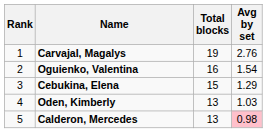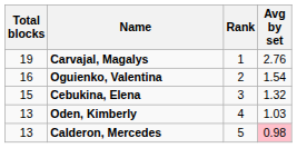 <table class="wikitable" style="margin:0.5em auto;width=480;font-size:90%">
 <tr>
+<th width=35>Total blocks</th>
+<th width=210>Name</th>
 <th width=30>Rank</th>
-<th width=210>Name</th>
-<th width=35>Total blocks</th>
 <th width=35>Avg by set</th>
 </tr>
 <tr>
+<td align=center>19</td>
+<td> <strong>Carvajal, Magalys</strong></td>
 <td align=center>1</td>
-<td> <strong>Carvajal, Magalys</strong></td>
-<td align=center>19</td>
 <td align=center>2.76</td>
 </tr>
 <tr>
+<td align=center>16</td>
+<td> <strong>Oguienko, Valentina</strong></td>
 <td align=center>2</td>
-<td> <strong>Oguienko, Valentina</strong></td>
-<td align=center>16</td>
 <td align=center>1.54</td>
 </tr>
 <tr>
+<td align=center>15</td>
+<td> <strong>Cebukina, Elena</strong></td>
 <td align=center>3</td>
-<td> <strong>Cebukina, Elena</strong></td>
-<td align=center>15</td>
-<td align=center>1.29</td>
+<td align=center>1.32</td>
 </tr>
 <tr>
+<td align=center>13</td>
+<td> <strong>Oden, Kimberly</strong></td>
 <td align=center>4</td>
-<td> <strong>Oden, Kimberly</strong></td>
-<td align=center>13</td>
 <td align=center>1.03</td>
 </tr>
 <tr>
+<td align=center>13</td>
+<td> <strong>Calderon, Mercedes</strong></td>
 <td align=center>5</td>
-<td> <strong>Calderon, Mercedes</strong></td>
-<td align=center>13</td>
 <td align=center style="background: pink;">0.98</td>
 </tr>
 </table>
